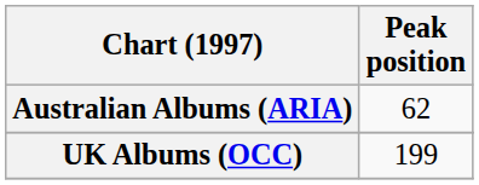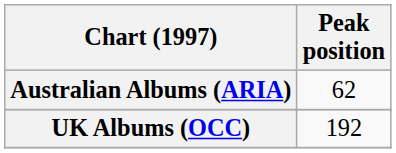 <table class="wikitable sortable plainrowheaders">
 <tr>
 <th scope="col">Chart (1997)</th>
 <th scope="col">Peak<br>position</th>
 </tr>
 <tr>
 <th scope="row">Australian Albums (<a href='#'>ARIA</a>)</th>
 <td align="center">62</td>
 </tr>
 <tr>
 </tr>
 <tr>
 </tr>
 <tr>
 </tr>
 <tr>
 <th scope="row">UK Albums (<a href='#'>OCC</a>)</th>
-<td align="center">199</td>
+<td align="center">192</td>
 </tr>
 <tr>
 </tr>
 </table>
